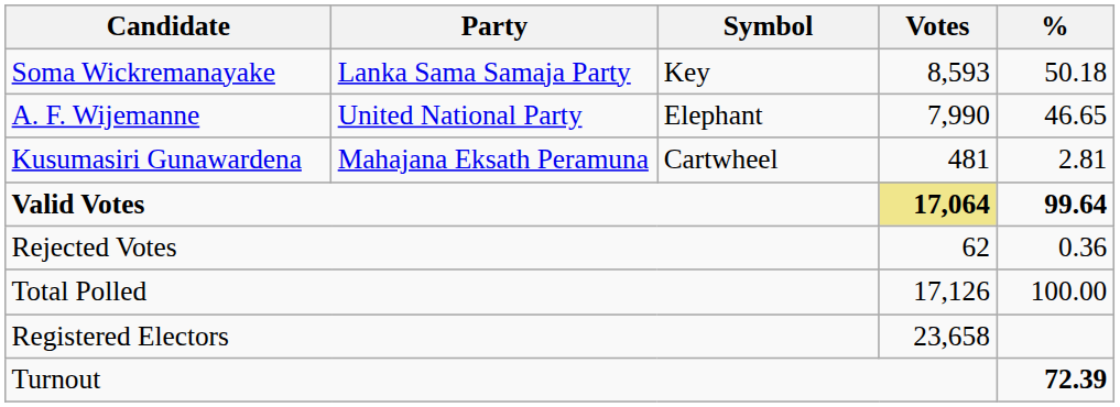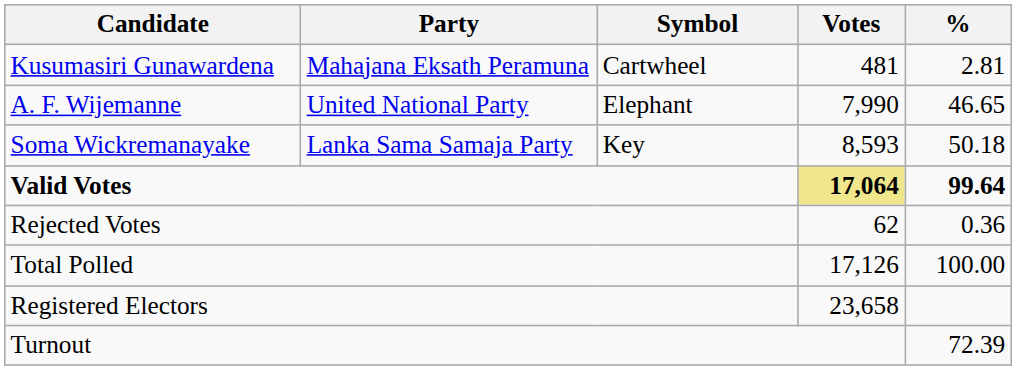 <table class="wikitable" border="1" style="text-align:right;">
 <tr>
 <th align=left width="180">Candidate</th>
 <th align=left width="180">Party</th>
 <th align=left width="120">Symbol</th>
 <th align=left width="60">Votes</th>
 <th align=left width="60">%</th>
 </tr>
 <tr>
-<td align=left><a href='#'>Soma Wickremanayake</a></td>
-<td align=left><a href='#'>Lanka Sama Samaja Party</a></td>
-<td align=left>Key</td>
-<td align=right>8,593</td>
-<td align=right>50.18</td>
+<td align=left><a href='#'>Kusumasiri Gunawardena</a></td>
+<td align=left><a href='#'>Mahajana Eksath Peramuna</a></td>
+<td align=left>Cartwheel</td>
+<td align=right>481</td>
+<td align=right>2.81</td>
 </tr>
 <tr>
 <td align=left><a href='#'>A. F. Wijemanne</a></td>
 <td align=left><a href='#'>United National Party</a></td>
 <td align=left>Elephant</td>
 <td align=right>7,990</td>
 <td align=right>46.65</td>
 </tr>
 <tr>
-<td align=left><a href='#'>Kusumasiri Gunawardena</a></td>
-<td align=left><a href='#'>Mahajana Eksath Peramuna</a></td>
-<td align=left>Cartwheel</td>
-<td align=right>481</td>
-<td align=right>2.81</td>
+<td align=left><a href='#'>Soma Wickremanayake</a></td>
+<td align=left><a href='#'>Lanka Sama Samaja Party</a></td>
+<td align=left>Key</td>
+<td align=right>8,593</td>
+<td align=right>50.18</td>
 </tr>
 <tr>
 <td align=left colspan=3><strong>Valid Votes</strong></td>
 <td align=right style="background: khaki;"><strong>17,064</strong></td>
 <td align=right><strong>99.64</strong></td>
 </tr>
 <tr>
 <td align=left colspan=3>Rejected Votes</td>
 <td align=right>62</td>
 <td align=right>0.36</td>
 </tr>
 <tr>
 <td align=left colspan=3>Total Polled</td>
 <td align=right>17,126</td>
 <td align=right>100.00</td>
 </tr>
 <tr>
 <td align=left colspan=3>Registered Electors</td>
 <td align=right>23,658</td>
 <td></td>
 </tr>
 <tr>
 <td align=left colspan=4>Turnout</td>
-<td align=right><strong>72.39</strong></td>
+<td align=right>72.39</td>
 </tr>
 </table>
